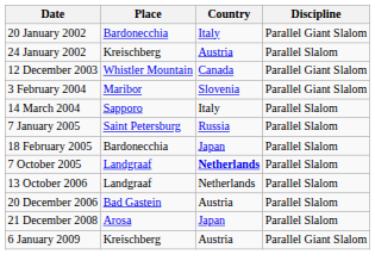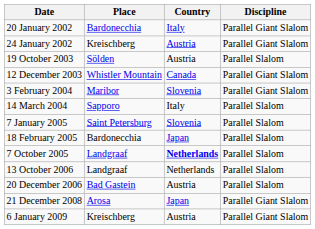 <table class="wikitable float-right">
 <tr>
 <th>Date</th>
 <th>Place</th>
 <th>Country</th>
 <th>Discipline</th>
 </tr>
 <tr>
 <td>20 January 2002</td>
 <td><a href='#'>Bardonecchia</a></td>
 <td><a href='#'>Italy</a></td>
 <td>Parallel Giant Slalom</td>
 </tr>
 <tr>
 <td>24 January 2002</td>
 <td>Kreischberg</td>
 <td><a href='#'>Austria</a></td>
+<td>Parallel Giant Slalom</td>
+</tr>
+<tr>
+<td>19 October 2003</td>
+<td><a href='#'>Sölden</a></td>
+<td>Austria</td>
 <td>Parallel Slalom</td>
 </tr>
 <tr>
 <td>12 December 2003</td>
 <td><a href='#'>Whistler Mountain</a></td>
 <td><a href='#'>Canada</a></td>
 <td>Parallel Giant Slalom</td>
 </tr>
 <tr>
 <td>3 February 2004</td>
 <td><a href='#'>Maribor</a></td>
 <td><a href='#'>Slovenia</a></td>
 <td>Parallel Giant Slalom</td>
 </tr>
 <tr>
 <td>14 March 2004</td>
 <td><a href='#'>Sapporo</a></td>
 <td>Italy</td>
 <td>Parallel Slalom</td>
 </tr>
 <tr>
 <td>7 January 2005</td>
 <td><a href='#'>Saint Petersburg</a></td>
-<td><a href='#'>Russia</a></td>
+<td><a href='#'>Slovenia</a></td>
 <td>Parallel Slalom</td>
 </tr>
 <tr>
 <td>18 February 2005</td>
 <td>Bardonecchia</td>
 <td><a href='#'>Japan</a></td>
 <td>Parallel Slalom</td>
 </tr>
 <tr>
 <td>7 October 2005</td>
 <td><a href='#'>Landgraaf</a></td>
 <td><strong><a href='#'>Netherlands</a></strong></td>
 <td>Parallel Slalom</td>
 </tr>
 <tr>
 <td>13 October 2006</td>
 <td>Landgraaf</td>
 <td>Netherlands</td>
 <td>Parallel Slalom</td>
 </tr>
 <tr>
 <td>20 December 2006</td>
 <td><a href='#'>Bad Gastein</a></td>
 <td>Austria</td>
 <td>Parallel Slalom</td>
 </tr>
 <tr>
 <td>21 December 2008</td>
 <td><a href='#'>Arosa</a></td>
 <td><a href='#'>Japan</a></td>
-<td>Parallel Slalom</td>
+<td>Parallel Giant Slalom</td>
 </tr>
 <tr>
 <td>6 January 2009</td>
 <td>Kreischberg</td>
 <td>Austria</td>
 <td>Parallel Giant Slalom</td>
 </tr>
 </table>
